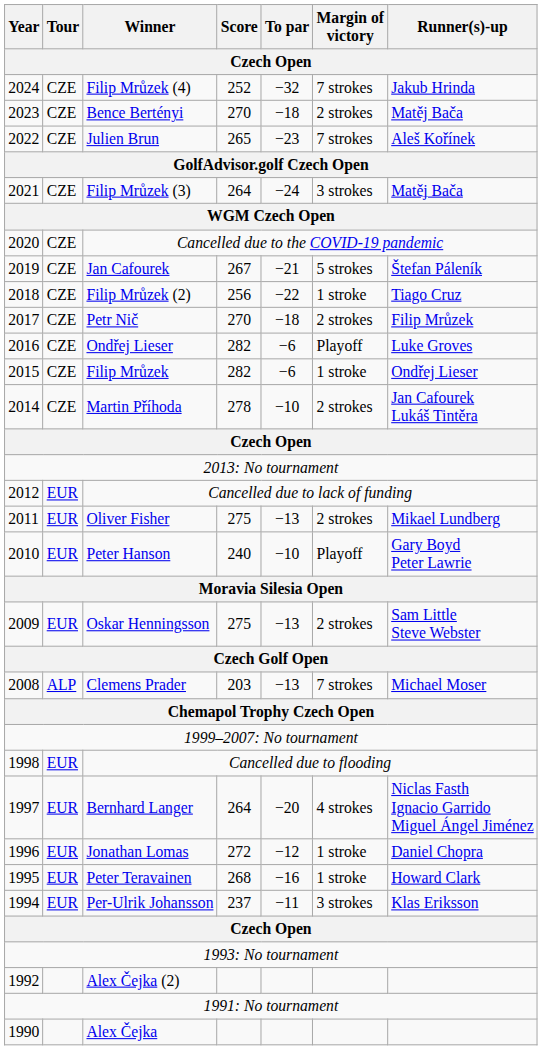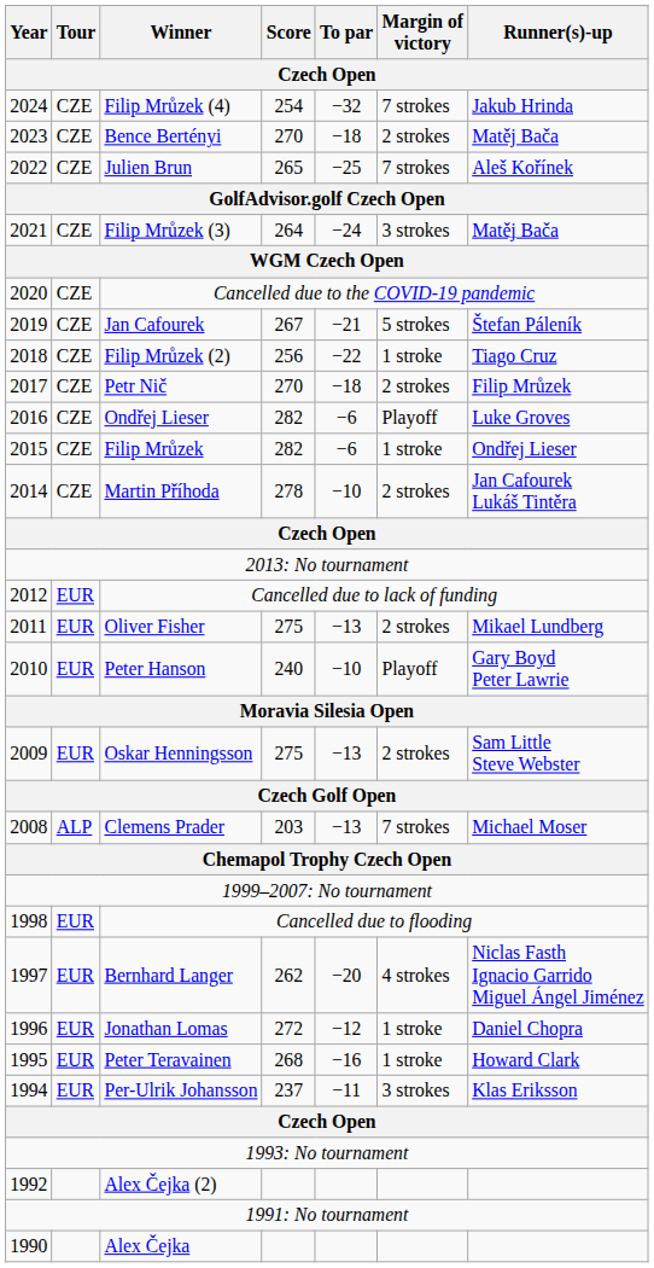 <table class=wikitable style="font-size:95%;">
 <tr>
 <th>Year</th>
 <th>Tour</th>
 <th>Winner</th>
 <th>Score</th>
 <th>To par</th>
 <th>Margin of<br>victory</th>
 <th>Runner(s)-up</th>
 </tr>
 <tr>
 <th colspan=7>Czech Open</th>
 </tr>
 <tr>
 <td>2024</td>
 <td>CZE</td>
 <td> <a href='#'>Filip Mrůzek</a> (4)</td>
-<td align=center>252</td>
+<td align=center>254</td>
 <td align=center>−32</td>
 <td>7 strokes</td>
 <td> <a href='#'>Jakub Hrinda</a></td>
 </tr>
 <tr>
 <td>2023</td>
 <td>CZE</td>
 <td> <a href='#'>Bence Bertényi</a></td>
 <td align=center>270</td>
 <td align=center>−18</td>
 <td>2 strokes</td>
 <td> <a href='#'>Matěj Bača</a></td>
 </tr>
 <tr>
 <td>2022</td>
 <td>CZE</td>
 <td> <a href='#'>Julien Brun</a></td>
 <td align=center>265</td>
-<td align=center>−23</td>
+<td align=center>−25</td>
 <td>7 strokes</td>
 <td> <a href='#'>Aleš Kořínek</a></td>
 </tr>
 <tr>
 <th colspan=7>GolfAdvisor.golf Czech Open</th>
 </tr>
 <tr>
 <td>2021</td>
 <td>CZE</td>
 <td> <a href='#'>Filip Mrůzek</a> (3)</td>
 <td align=center>264</td>
 <td align=center>−24</td>
 <td>3 strokes</td>
 <td> <a href='#'>Matěj Bača</a></td>
 </tr>
 <tr>
 <th colspan=7>WGM Czech Open</th>
 </tr>
 <tr>
 <td>2020</td>
 <td>CZE</td>
 <td colspan=6 align=center><em>Cancelled due to the <a href='#'>COVID-19 pandemic</a></em></td>
 </tr>
 <tr>
 <td>2019</td>
 <td>CZE</td>
 <td> <a href='#'>Jan Cafourek</a></td>
 <td align=center>267</td>
 <td align=center>−21</td>
 <td>5 strokes</td>
 <td> <a href='#'>Štefan Páleník</a></td>
 </tr>
 <tr>
 <td>2018</td>
 <td>CZE</td>
 <td> <a href='#'>Filip Mrůzek</a> (2)</td>
 <td align=center>256</td>
 <td align=center>−22</td>
 <td>1 stroke</td>
 <td> <a href='#'>Tiago Cruz</a></td>
 </tr>
 <tr>
 <td>2017</td>
 <td>CZE</td>
 <td> <a href='#'>Petr Nič</a></td>
 <td align=center>270</td>
 <td align=center>−18</td>
 <td>2 strokes</td>
 <td> <a href='#'>Filip Mrůzek</a></td>
 </tr>
 <tr>
 <td>2016</td>
 <td>CZE</td>
 <td> <a href='#'>Ondřej Lieser</a></td>
 <td align=center>282</td>
 <td align=center>−6</td>
 <td>Playoff</td>
 <td> <a href='#'>Luke Groves</a></td>
 </tr>
 <tr>
 <td>2015</td>
 <td>CZE</td>
 <td> <a href='#'>Filip Mrůzek</a></td>
 <td align=center>282</td>
 <td align=center>−6</td>
 <td>1 stroke</td>
 <td> <a href='#'>Ondřej Lieser</a></td>
 </tr>
 <tr>
 <td>2014</td>
 <td>CZE</td>
 <td> <a href='#'>Martin Příhoda</a></td>
 <td align=center>278</td>
 <td align=center>−10</td>
 <td>2 strokes</td>
 <td> <a href='#'>Jan Cafourek</a><br> <a href='#'>Lukáš Tintěra</a></td>
 </tr>
 <tr>
 <th colspan=7>Czech Open</th>
 </tr>
 <tr>
 <td colspan=7 align=center><em>2013: No tournament</em></td>
 </tr>
 <tr>
 <td>2012</td>
 <td><a href='#'>EUR</a></td>
 <td colspan=6 align=center><em>Cancelled due to lack of funding</em></td>
 </tr>
 <tr>
 <td>2011</td>
 <td><a href='#'>EUR</a></td>
 <td> <a href='#'>Oliver Fisher</a></td>
 <td align=center>275</td>
 <td align=center>−13</td>
 <td>2 strokes</td>
 <td> <a href='#'>Mikael Lundberg</a></td>
 </tr>
 <tr>
 <td>2010</td>
 <td><a href='#'>EUR</a></td>
 <td> <a href='#'>Peter Hanson</a></td>
 <td align=center>240</td>
 <td align=center>−10</td>
 <td>Playoff</td>
 <td> <a href='#'>Gary Boyd</a><br> <a href='#'>Peter Lawrie</a></td>
 </tr>
 <tr>
 <th colspan=7>Moravia Silesia Open</th>
 </tr>
 <tr>
 <td>2009</td>
 <td><a href='#'>EUR</a></td>
 <td> <a href='#'>Oskar Henningsson</a></td>
 <td align=center>275</td>
 <td align=center>−13</td>
 <td>2 strokes</td>
 <td> <a href='#'>Sam Little</a><br> <a href='#'>Steve Webster</a></td>
 </tr>
 <tr>
 <th colspan=7>Czech Golf Open</th>
 </tr>
 <tr>
 <td>2008</td>
 <td><a href='#'>ALP</a></td>
 <td> <a href='#'>Clemens Prader</a></td>
 <td align=center>203</td>
 <td align=center>−13</td>
 <td>7 strokes</td>
 <td> <a href='#'>Michael Moser</a></td>
 </tr>
 <tr>
 <th colspan=7>Chemapol Trophy Czech Open</th>
 </tr>
 <tr>
 <td colspan=7 align=center><em>1999–2007: No tournament</em></td>
 </tr>
 <tr>
 <td>1998</td>
 <td><a href='#'>EUR</a></td>
 <td colspan=5 align=center><em>Cancelled due to flooding</em></td>
 </tr>
 <tr>
 <td>1997</td>
 <td><a href='#'>EUR</a></td>
 <td> <a href='#'>Bernhard Langer</a></td>
-<td align=center>264</td>
+<td align=center>262</td>
 <td align=center>−20</td>
 <td>4 strokes</td>
 <td> <a href='#'>Niclas Fasth</a><br> <a href='#'>Ignacio Garrido</a><br> <a href='#'>Miguel Ángel Jiménez</a></td>
 </tr>
 <tr>
 <td>1996</td>
 <td><a href='#'>EUR</a></td>
 <td> <a href='#'>Jonathan Lomas</a></td>
 <td align=center>272</td>
 <td align=center>−12</td>
 <td>1 stroke</td>
 <td> <a href='#'>Daniel Chopra</a></td>
 </tr>
 <tr>
 <td>1995</td>
 <td><a href='#'>EUR</a></td>
 <td> <a href='#'>Peter Teravainen</a></td>
 <td align=center>268</td>
 <td align=center>−16</td>
 <td>1 stroke</td>
 <td> <a href='#'>Howard Clark</a></td>
 </tr>
 <tr>
 <td>1994</td>
 <td><a href='#'>EUR</a></td>
 <td> <a href='#'>Per-Ulrik Johansson</a></td>
 <td align=center>237</td>
 <td align=center>−11</td>
 <td>3 strokes</td>
 <td> <a href='#'>Klas Eriksson</a></td>
 </tr>
 <tr>
 <th colspan=7>Czech Open</th>
 </tr>
 <tr>
 <td colspan=7 align=center><em>1993: No tournament</em></td>
 </tr>
 <tr>
 <td>1992</td>
 <td></td>
 <td> <a href='#'>Alex Čejka</a> (2)</td>
 <td align=center></td>
 <td align=center></td>
 <td></td>
 <td></td>
 </tr>
 <tr>
 <td colspan=7 align=center><em>1991: No tournament</em></td>
 </tr>
 <tr>
 <td>1990</td>
 <td></td>
 <td> <a href='#'>Alex Čejka</a></td>
 <td align=center></td>
 <td align=center></td>
 <td></td>
 <td></td>
 </tr>
 </table>
